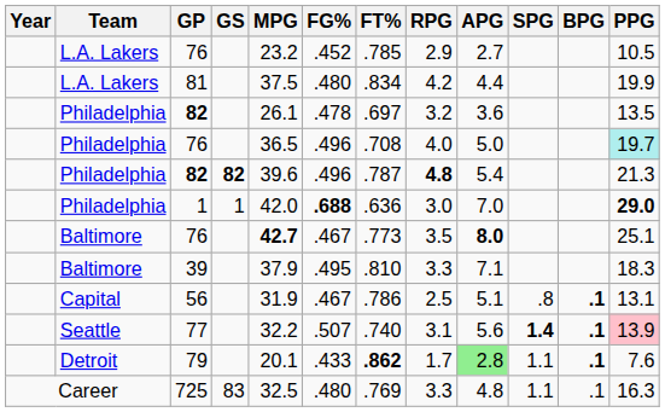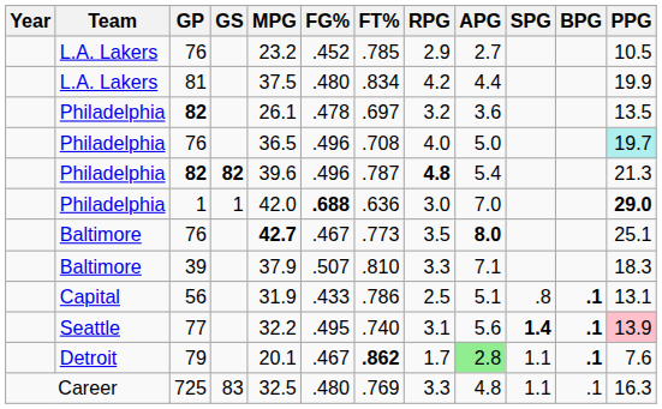 <table class="wikitable sortable" style="font-size:95%; text-align:right;">
 <tr>
 <th>Year</th>
 <th>Team</th>
 <th>GP</th>
 <th>GS</th>
 <th>MPG</th>
 <th>FG%</th>
 <th>FT%</th>
 <th>RPG</th>
 <th>APG</th>
 <th>SPG</th>
 <th>BPG</th>
 <th>PPG</th>
 </tr>
 <tr>
 <td style="text-align:left;"></td>
 <td style="text-align:left;"><a href='#'>L.A. Lakers</a></td>
 <td>76</td>
 <td></td>
 <td>23.2</td>
 <td>.452</td>
 <td>.785</td>
 <td>2.9</td>
 <td>2.7</td>
 <td></td>
 <td></td>
 <td>10.5</td>
 </tr>
 <tr>
 <td style="text-align:left;"></td>
 <td style="text-align:left;"><a href='#'>L.A. Lakers</a></td>
 <td>81</td>
 <td></td>
 <td>37.5</td>
 <td>.480</td>
 <td>.834</td>
 <td>4.2</td>
 <td>4.4</td>
 <td></td>
 <td></td>
 <td>19.9</td>
 </tr>
 <tr>
 <td style="text-align:left;"></td>
 <td style="text-align:left;"><a href='#'>Philadelphia</a></td>
 <td><strong>82</strong></td>
 <td></td>
 <td>26.1</td>
 <td>.478</td>
 <td>.697</td>
 <td>3.2</td>
 <td>3.6</td>
 <td></td>
 <td></td>
 <td>13.5</td>
 </tr>
 <tr>
 <td style="text-align:left;"></td>
 <td style="text-align:left;"><a href='#'>Philadelphia</a></td>
 <td>76</td>
 <td></td>
 <td>36.5</td>
 <td>.496</td>
 <td>.708</td>
 <td>4.0</td>
 <td>5.0</td>
 <td></td>
 <td></td>
 <td style="background: paleturquoise;">19.7</td>
 </tr>
 <tr>
 <td style="text-align:left;"></td>
 <td style="text-align:left;"><a href='#'>Philadelphia</a></td>
 <td><strong>82</strong></td>
 <td><strong>82</strong></td>
 <td>39.6</td>
 <td>.496</td>
 <td>.787</td>
 <td><strong>4.8</strong></td>
 <td>5.4</td>
 <td></td>
 <td></td>
 <td>21.3</td>
 </tr>
 <tr>
 <td style="text-align:left;"></td>
 <td style="text-align:left;"><a href='#'>Philadelphia</a></td>
 <td>1</td>
 <td>1</td>
 <td>42.0</td>
 <td><strong>.688</strong></td>
 <td>.636</td>
 <td>3.0</td>
 <td>7.0</td>
 <td></td>
 <td></td>
 <td><strong>29.0</strong></td>
 </tr>
 <tr>
 <td style="text-align:left;"></td>
 <td style="text-align:left;"><a href='#'>Baltimore</a></td>
 <td>76</td>
 <td></td>
 <td><strong>42.7</strong></td>
 <td>.467</td>
 <td>.773</td>
 <td>3.5</td>
 <td><strong>8.0</strong></td>
 <td></td>
 <td></td>
 <td>25.1</td>
 </tr>
 <tr>
 <td style="text-align:left;"></td>
 <td style="text-align:left;"><a href='#'>Baltimore</a></td>
 <td>39</td>
 <td></td>
 <td>37.9</td>
-<td>.495</td>
+<td>.507</td>
 <td>.810</td>
 <td>3.3</td>
 <td>7.1</td>
 <td></td>
 <td></td>
 <td>18.3</td>
 </tr>
 <tr>
 <td style="text-align:left;"></td>
 <td style="text-align:left;"><a href='#'>Capital</a></td>
 <td>56</td>
 <td></td>
 <td>31.9</td>
-<td>.467</td>
+<td>.433</td>
 <td>.786</td>
 <td>2.5</td>
 <td>5.1</td>
 <td>.8</td>
 <td><strong>.1</strong></td>
 <td>13.1</td>
 </tr>
 <tr>
 <td style="text-align:left;"></td>
 <td style="text-align:left;"><a href='#'>Seattle</a></td>
 <td>77</td>
 <td></td>
 <td>32.2</td>
-<td>.507</td>
+<td>.495</td>
 <td>.740</td>
 <td>3.1</td>
 <td>5.6</td>
 <td><strong>1.4</strong></td>
 <td><strong>.1</strong></td>
 <td style="background: pink;">13.9</td>
 </tr>
 <tr>
 <td style="text-align:left;"></td>
 <td style="text-align:left;"><a href='#'>Detroit</a></td>
 <td>79</td>
 <td></td>
 <td>20.1</td>
-<td>.433</td>
+<td>.467</td>
 <td><strong>.862</strong></td>
 <td>1.7</td>
 <td style="background: lightgreen;">2.8</td>
 <td>1.1</td>
 <td><strong>.1</strong></td>
 <td>7.6</td>
 </tr>
 <tr class="sortbottom">
 <td style="text-align:center;" colspan="2">Career</td>
 <td>725</td>
 <td>83</td>
 <td>32.5</td>
 <td>.480</td>
 <td>.769</td>
 <td>3.3</td>
 <td>4.8</td>
 <td>1.1</td>
 <td>.1</td>
 <td>16.3</td>
 </tr>
 </table>
